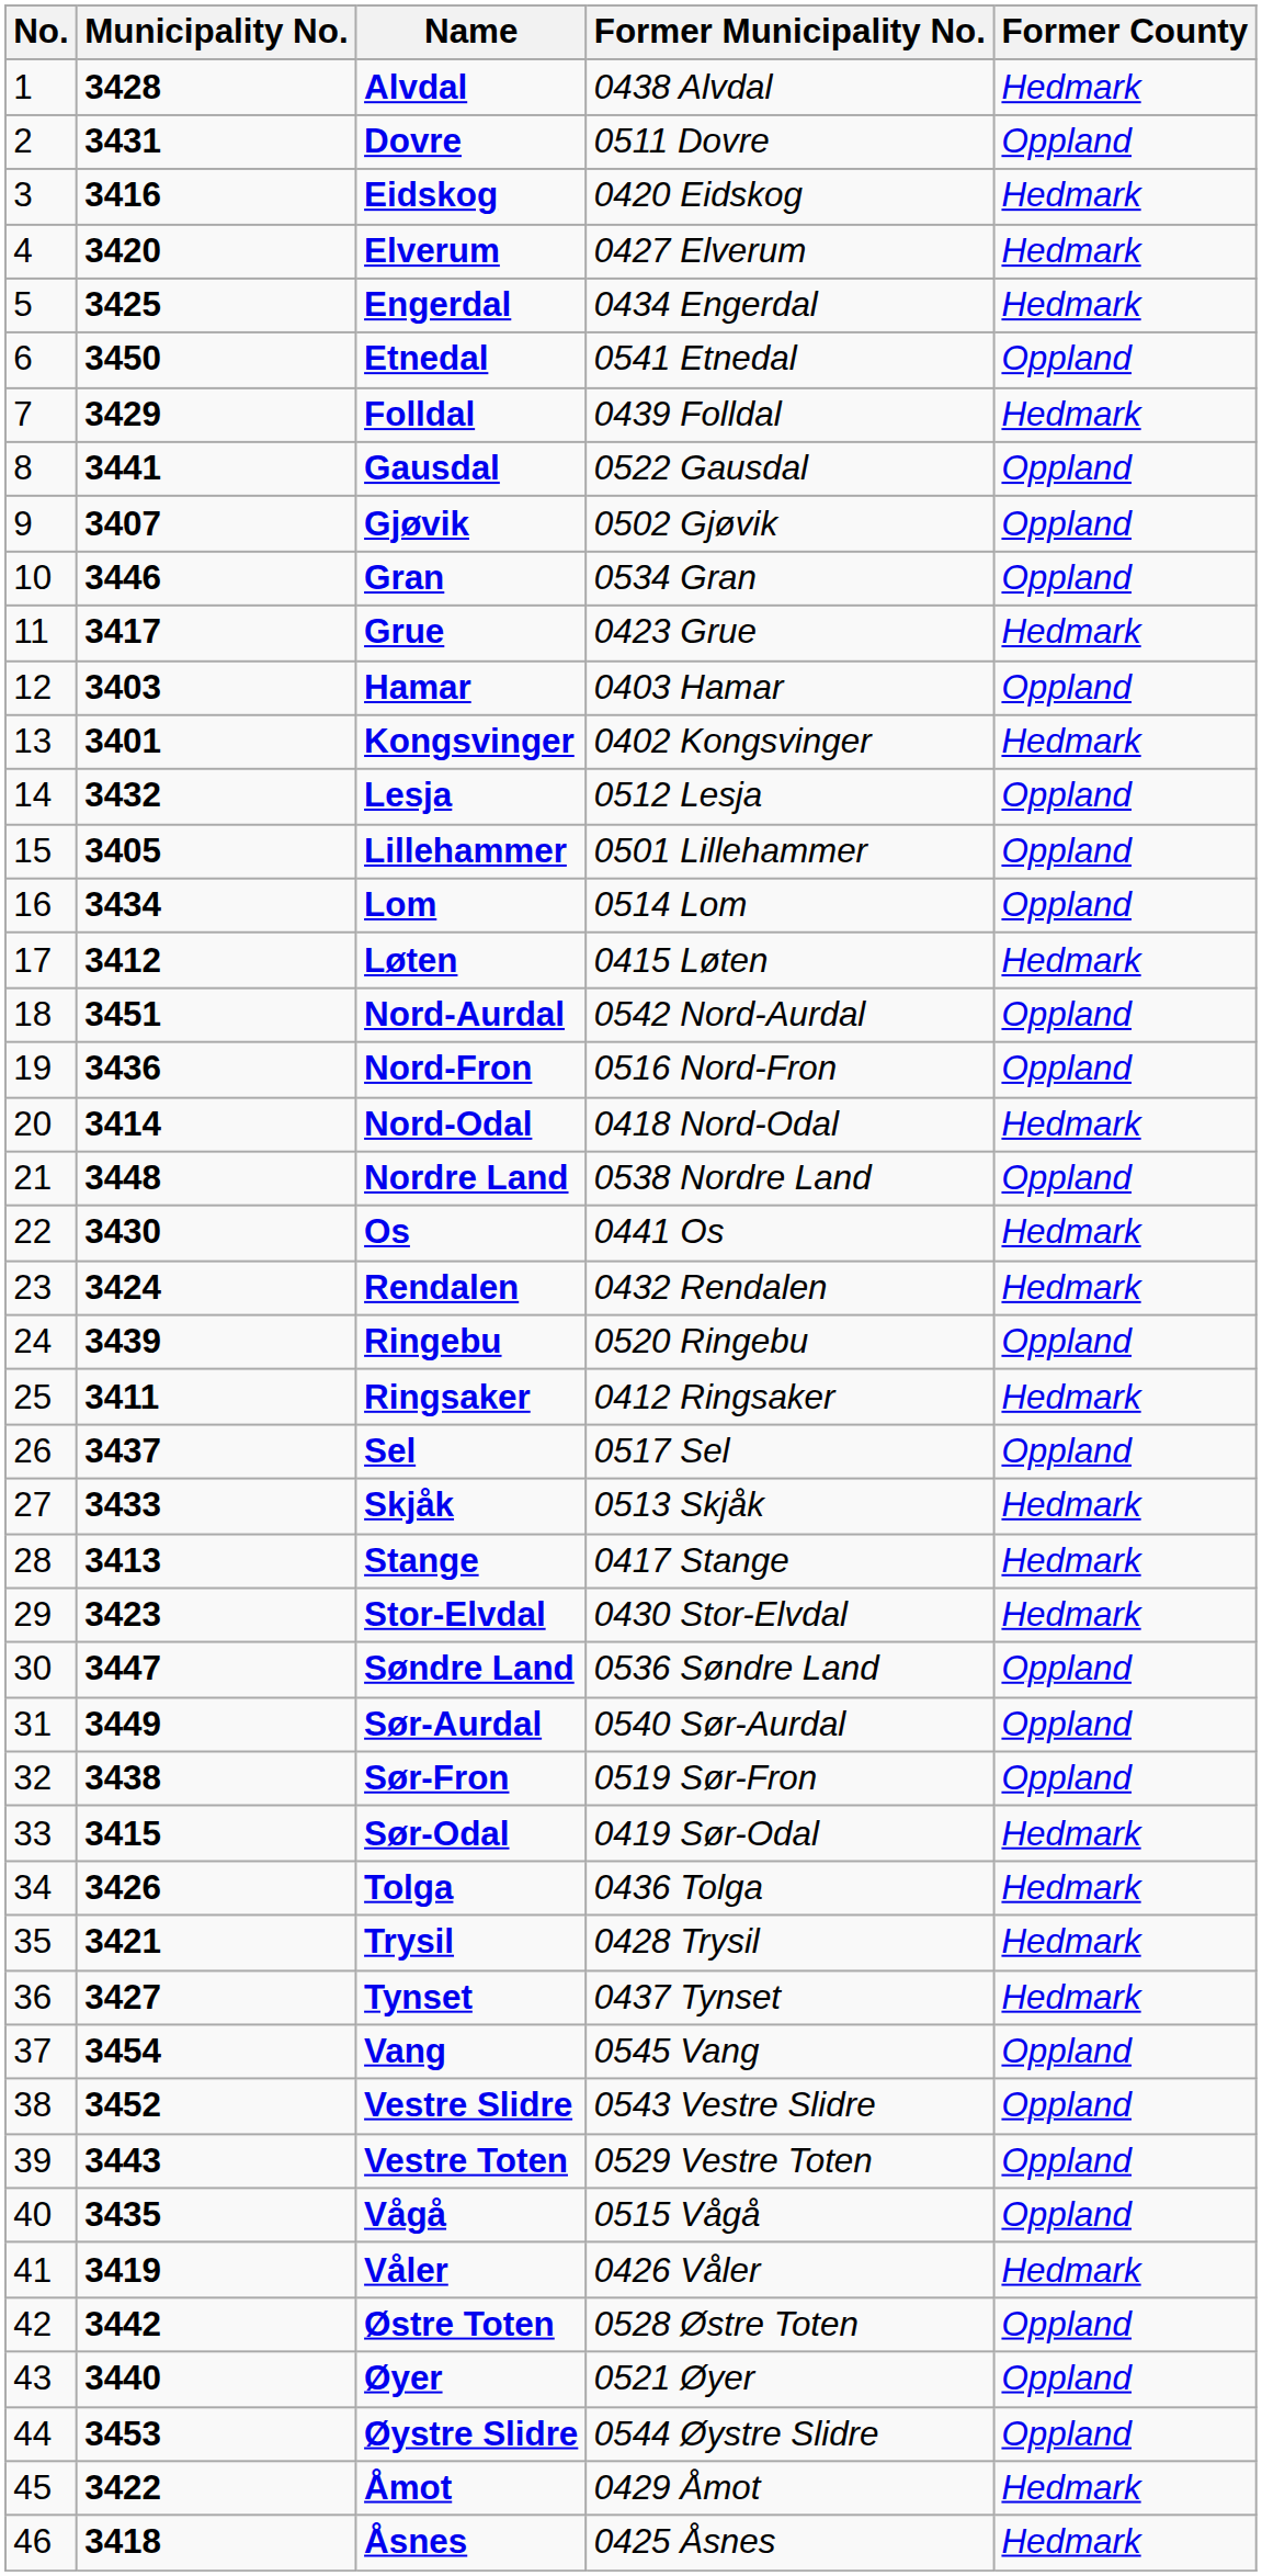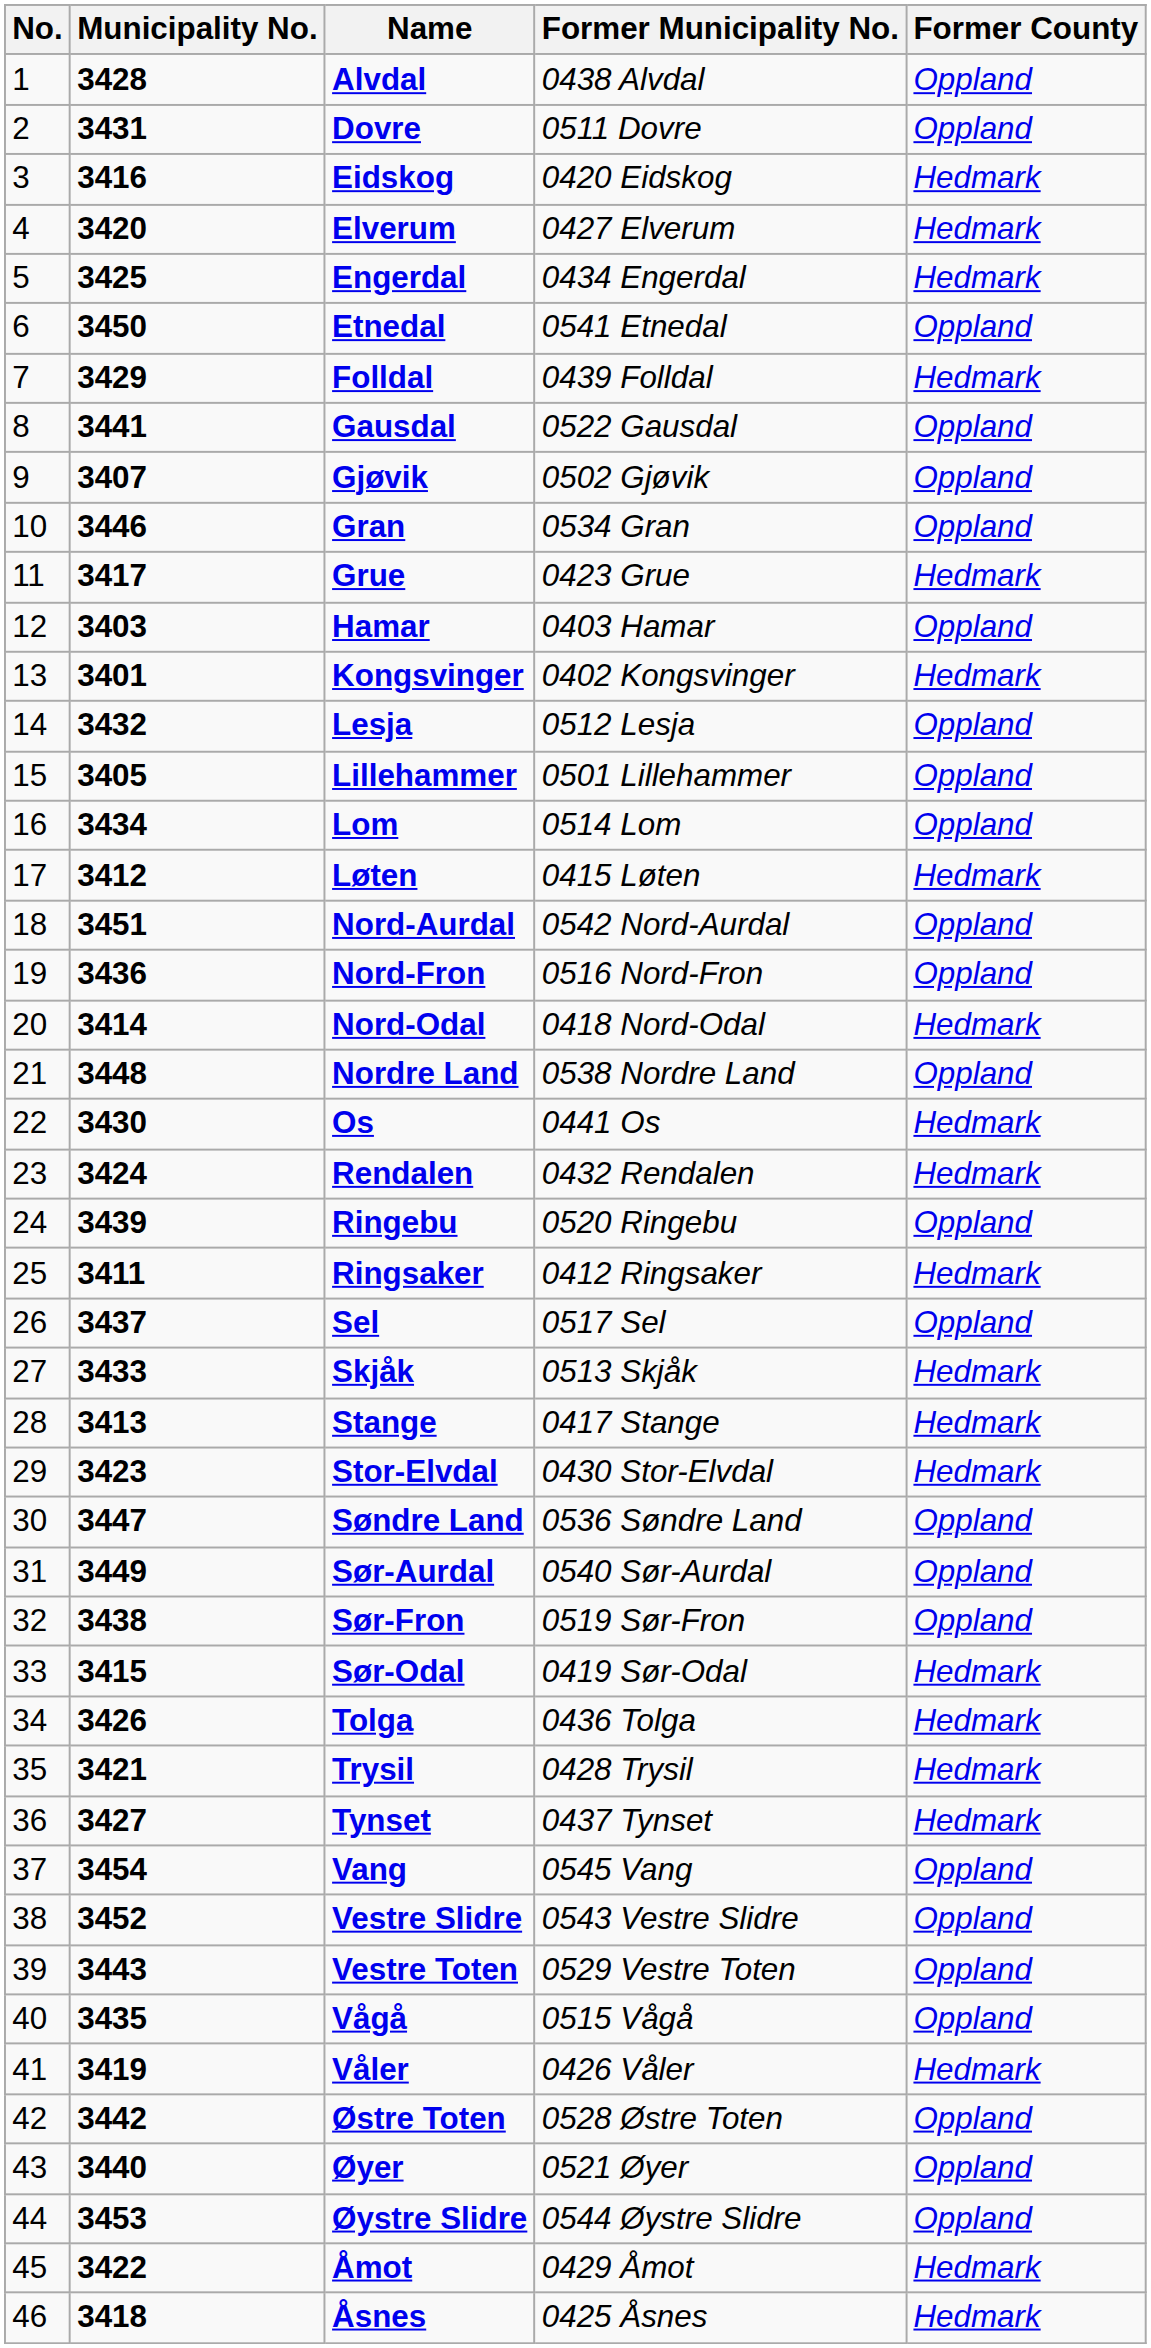 <table class="sortable wikitable">
 <tr>
 <th>No.</th>
 <th>Municipality No.</th>
 <th>Name</th>
 <th>Former Municipality No.</th>
 <th>Former County</th>
 </tr>
 <tr --->
 <td>1</td>
 <td><strong>3428</strong></td>
 <td><strong><a href='#'>Alvdal</a></strong></td>
 <td><em>0438 Alvdal</em></td>
-<td><em><a href='#'>Hedmark</a></em></td>
+<td><em><a href='#'>Oppland</a></em></td>
 </tr>
 <tr --->
 <td>2</td>
 <td><strong>3431</strong></td>
 <td><strong><a href='#'>Dovre</a></strong></td>
 <td><em>0511 Dovre</em></td>
 <td><em><a href='#'>Oppland</a></em></td>
 </tr>
 <tr --->
 <td>3</td>
 <td><strong>3416</strong></td>
 <td><strong><a href='#'>Eidskog</a></strong></td>
 <td><em>0420 Eidskog</em></td>
 <td><em><a href='#'>Hedmark</a></em></td>
 </tr>
 <tr --->
 <td>4</td>
 <td><strong>3420</strong></td>
 <td><strong><a href='#'>Elverum</a></strong></td>
 <td><em>0427 Elverum</em></td>
 <td><em><a href='#'>Hedmark</a></em></td>
 </tr>
 <tr --->
 <td>5</td>
 <td><strong>3425</strong></td>
 <td><strong><a href='#'>Engerdal</a></strong></td>
 <td><em>0434 Engerdal</em></td>
 <td><em><a href='#'>Hedmark</a></em></td>
 </tr>
 <tr --->
 <td>6</td>
 <td><strong>3450</strong></td>
 <td><strong><a href='#'>Etnedal</a></strong></td>
 <td><em>0541 Etnedal</em></td>
 <td><em><a href='#'>Oppland</a></em></td>
 </tr>
 <tr --->
 <td>7</td>
 <td><strong>3429</strong></td>
 <td><strong><a href='#'>Folldal</a></strong></td>
 <td><em>0439 Folldal</em></td>
 <td><em><a href='#'>Hedmark</a></em></td>
 </tr>
 <tr --->
 <td>8</td>
 <td><strong>3441</strong></td>
 <td><strong><a href='#'>Gausdal</a></strong></td>
 <td><em>0522 Gausdal</em></td>
 <td><em><a href='#'>Oppland</a></em></td>
 </tr>
 <tr --->
 <td>9</td>
 <td><strong>3407</strong></td>
 <td><strong><a href='#'>Gjøvik</a></strong></td>
 <td><em>0502 Gjøvik</em></td>
 <td><em><a href='#'>Oppland</a></em></td>
 </tr>
 <tr --->
 <td>10</td>
 <td><strong>3446</strong></td>
 <td><strong><a href='#'>Gran</a></strong></td>
 <td><em>0534 Gran</em></td>
 <td><em><a href='#'>Oppland</a></em></td>
 </tr>
 <tr --->
 <td>11</td>
 <td><strong>3417</strong></td>
 <td><strong><a href='#'>Grue</a></strong></td>
 <td><em>0423 Grue</em></td>
 <td><em><a href='#'>Hedmark</a></em></td>
 </tr>
 <tr --->
 <td>12</td>
 <td><strong>3403</strong></td>
 <td><strong><a href='#'>Hamar</a></strong></td>
 <td><em>0403 Hamar</em></td>
 <td><em><a href='#'>Oppland</a></em></td>
 </tr>
 <tr --->
 <td>13</td>
 <td><strong>3401</strong></td>
 <td><strong><a href='#'>Kongsvinger</a></strong></td>
 <td><em>0402 Kongsvinger</em></td>
 <td><em><a href='#'>Hedmark</a></em></td>
 </tr>
 <tr --->
 <td>14</td>
 <td><strong>3432</strong></td>
 <td><strong><a href='#'>Lesja</a></strong></td>
 <td><em>0512 Lesja</em></td>
 <td><em><a href='#'>Oppland</a></em></td>
 </tr>
 <tr --->
 <td>15</td>
 <td><strong>3405</strong></td>
 <td><strong><a href='#'>Lillehammer</a></strong></td>
 <td><em>0501 Lillehammer</em></td>
 <td><em><a href='#'>Oppland</a></em></td>
 </tr>
 <tr --->
 <td>16</td>
 <td><strong>3434</strong></td>
 <td><strong><a href='#'>Lom</a></strong></td>
 <td><em>0514 Lom</em></td>
 <td><em><a href='#'>Oppland</a></em></td>
 </tr>
 <tr --->
 <td>17</td>
 <td><strong>3412</strong></td>
 <td><strong><a href='#'>Løten</a></strong></td>
 <td><em>0415 Løten</em></td>
 <td><em><a href='#'>Hedmark</a></em></td>
 </tr>
 <tr --->
 <td>18</td>
 <td><strong>3451</strong></td>
 <td><strong><a href='#'>Nord-Aurdal</a></strong></td>
 <td><em>0542 Nord-Aurdal</em></td>
 <td><em><a href='#'>Oppland</a></em></td>
 </tr>
 <tr --->
 <td>19</td>
 <td><strong>3436</strong></td>
 <td><strong><a href='#'>Nord-Fron</a></strong></td>
 <td><em>0516 Nord-Fron</em></td>
 <td><em><a href='#'>Oppland</a></em></td>
 </tr>
 <tr --->
 <td>20</td>
 <td><strong>3414</strong></td>
 <td><strong><a href='#'>Nord-Odal</a></strong></td>
 <td><em>0418 Nord-Odal</em></td>
 <td><em><a href='#'>Hedmark</a></em></td>
 </tr>
 <tr --->
 <td>21</td>
 <td><strong>3448</strong></td>
 <td><strong><a href='#'>Nordre Land</a></strong></td>
 <td><em>0538 Nordre Land</em></td>
 <td><em><a href='#'>Oppland</a></em></td>
 </tr>
 <tr --->
 <td>22</td>
 <td><strong>3430</strong></td>
 <td><strong><a href='#'>Os</a></strong></td>
 <td><em>0441 Os</em></td>
 <td><em><a href='#'>Hedmark</a></em></td>
 </tr>
 <tr --->
 <td>23</td>
 <td><strong>3424</strong></td>
 <td><strong><a href='#'>Rendalen</a></strong></td>
 <td><em>0432 Rendalen</em></td>
 <td><em><a href='#'>Hedmark</a></em></td>
 </tr>
 <tr --->
 <td>24</td>
 <td><strong>3439</strong></td>
 <td><strong><a href='#'>Ringebu</a></strong></td>
 <td><em>0520 Ringebu</em></td>
 <td><em><a href='#'>Oppland</a></em></td>
 </tr>
 <tr --->
 <td>25</td>
 <td><strong>3411</strong></td>
 <td><strong><a href='#'>Ringsaker</a></strong></td>
 <td><em>0412 Ringsaker</em></td>
 <td><em><a href='#'>Hedmark</a></em></td>
 </tr>
 <tr --->
 <td>26</td>
 <td><strong>3437</strong></td>
 <td><strong><a href='#'>Sel</a></strong></td>
 <td><em>0517 Sel</em></td>
 <td><em><a href='#'>Oppland</a></em></td>
 </tr>
 <tr --->
 <td>27</td>
 <td><strong>3433</strong></td>
 <td><strong><a href='#'>Skjåk</a></strong></td>
 <td><em>0513 Skjåk</em></td>
 <td><em><a href='#'>Hedmark</a></em></td>
 </tr>
 <tr --->
 <td>28</td>
 <td><strong>3413</strong></td>
 <td><strong><a href='#'>Stange</a></strong></td>
 <td><em>0417 Stange</em></td>
 <td><em><a href='#'>Hedmark</a></em></td>
 </tr>
 <tr --->
 <td>29</td>
 <td><strong>3423</strong></td>
 <td><strong><a href='#'>Stor-Elvdal</a></strong></td>
 <td><em>0430 Stor-Elvdal</em></td>
 <td><em><a href='#'>Hedmark</a></em></td>
 </tr>
 <tr --->
 <td>30</td>
 <td><strong>3447</strong></td>
 <td><strong><a href='#'>Søndre Land</a></strong></td>
 <td><em>0536 Søndre Land</em></td>
 <td><em><a href='#'>Oppland</a></em></td>
 </tr>
 <tr --->
 <td>31</td>
 <td><strong>3449</strong></td>
 <td><strong><a href='#'>Sør-Aurdal</a></strong></td>
 <td><em>0540 Sør-Aurdal</em></td>
 <td><em><a href='#'>Oppland</a></em></td>
 </tr>
 <tr --->
 <td>32</td>
 <td><strong>3438</strong></td>
 <td><strong><a href='#'>Sør-Fron</a></strong></td>
 <td><em>0519 Sør-Fron</em></td>
 <td><em><a href='#'>Oppland</a></em></td>
 </tr>
 <tr --->
 <td>33</td>
 <td><strong>3415</strong></td>
 <td><strong><a href='#'>Sør-Odal</a></strong></td>
 <td><em>0419 Sør-Odal</em></td>
 <td><em><a href='#'>Hedmark</a></em></td>
 </tr>
 <tr --->
 <td>34</td>
 <td><strong>3426</strong></td>
 <td><strong><a href='#'>Tolga</a></strong></td>
 <td><em>0436 Tolga</em></td>
 <td><em><a href='#'>Hedmark</a></em></td>
 </tr>
 <tr --->
 <td>35</td>
 <td><strong>3421</strong></td>
 <td><strong><a href='#'>Trysil</a></strong></td>
 <td><em>0428 Trysil</em></td>
 <td><em><a href='#'>Hedmark</a></em></td>
 </tr>
 <tr --->
 <td>36</td>
 <td><strong>3427</strong></td>
 <td><strong><a href='#'>Tynset</a></strong></td>
 <td><em>0437 Tynset</em></td>
 <td><em><a href='#'>Hedmark</a></em></td>
 </tr>
 <tr --->
 <td>37</td>
 <td><strong>3454</strong></td>
 <td><strong><a href='#'>Vang</a></strong></td>
 <td><em>0545 Vang</em></td>
 <td><em><a href='#'>Oppland</a></em></td>
 </tr>
 <tr --->
 <td>38</td>
 <td><strong>3452</strong></td>
 <td><strong><a href='#'>Vestre Slidre</a></strong></td>
 <td><em>0543 Vestre Slidre</em></td>
 <td><em><a href='#'>Oppland</a></em></td>
 </tr>
 <tr --->
 <td>39</td>
 <td><strong>3443</strong></td>
 <td><strong><a href='#'>Vestre Toten</a></strong></td>
 <td><em>0529 Vestre Toten</em></td>
 <td><em><a href='#'>Oppland</a></em></td>
 </tr>
 <tr --->
 <td>40</td>
 <td><strong>3435</strong></td>
 <td><strong><a href='#'>Vågå</a></strong></td>
 <td><em>0515 Vågå</em></td>
 <td><em><a href='#'>Oppland</a></em></td>
 </tr>
 <tr --->
 <td>41</td>
 <td><strong>3419</strong></td>
 <td><strong><a href='#'>Våler</a></strong></td>
 <td><em>0426 Våler</em></td>
 <td><em><a href='#'>Hedmark</a></em></td>
 </tr>
 <tr --->
 <td>42</td>
 <td><strong>3442</strong></td>
 <td><strong><a href='#'>Østre Toten</a></strong></td>
 <td><em>0528 Østre Toten</em></td>
 <td><em><a href='#'>Oppland</a></em></td>
 </tr>
 <tr --->
 <td>43</td>
 <td><strong>3440</strong></td>
 <td><strong><a href='#'>Øyer</a></strong></td>
 <td><em>0521 Øyer</em></td>
 <td><em><a href='#'>Oppland</a></em></td>
 </tr>
 <tr --->
 <td>44</td>
 <td><strong>3453</strong></td>
 <td><strong><a href='#'>Øystre Slidre</a></strong></td>
 <td><em>0544 Øystre Slidre</em></td>
 <td><em><a href='#'>Oppland</a></em></td>
 </tr>
 <tr --->
 <td>45</td>
 <td><strong>3422</strong></td>
 <td><strong><a href='#'>Åmot</a></strong></td>
 <td><em>0429 Åmot</em></td>
 <td><em><a href='#'>Hedmark</a></em></td>
 </tr>
 <tr --->
 <td>46</td>
 <td><strong>3418</strong></td>
 <td><strong><a href='#'>Åsnes</a></strong></td>
 <td><em>0425 Åsnes</em></td>
 <td><em><a href='#'>Hedmark</a></em></td>
 </tr>
 </table>
